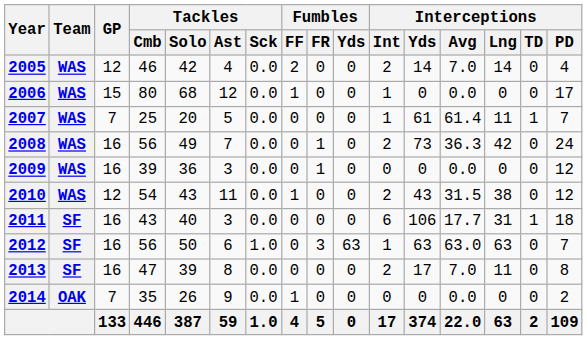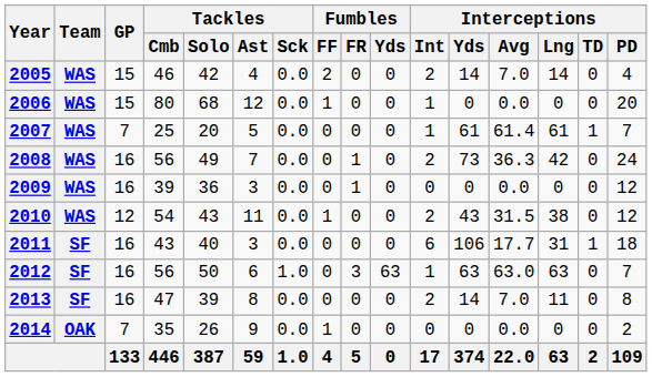 <table class="wikitable" style="text-align:center;">
 <tr>
 <th rowspan="2">Year</th>
 <th rowspan="2">Team</th>
 <th rowspan="2">GP</th>
 <th colspan="4">Tackles</th>
 <th colspan="3">Fumbles</th>
 <th colspan="6">Interceptions</th>
 </tr>
 <tr>
 <th>Cmb</th>
 <th>Solo</th>
 <th>Ast</th>
 <th>Sck</th>
 <th>FF</th>
 <th>FR</th>
 <th>Yds</th>
 <th>Int</th>
 <th>Yds</th>
 <th>Avg</th>
 <th>Lng</th>
 <th>TD</th>
 <th>PD</th>
 </tr>
 <tr>
 <th><a href='#'>2005</a></th>
 <th><a href='#'>WAS</a></th>
-<td>12</td>
+<td>15</td>
 <td>46</td>
 <td>42</td>
 <td>4</td>
 <td>0.0</td>
 <td>2</td>
 <td>0</td>
 <td>0</td>
 <td>2</td>
 <td>14</td>
 <td>7.0</td>
 <td>14</td>
 <td>0</td>
 <td>4</td>
 </tr>
 <tr>
 <th><a href='#'>2006</a></th>
 <th><a href='#'>WAS</a></th>
 <td>15</td>
 <td>80</td>
 <td>68</td>
 <td>12</td>
 <td>0.0</td>
 <td>1</td>
 <td>0</td>
 <td>0</td>
 <td>1</td>
 <td>0</td>
 <td>0.0</td>
 <td>0</td>
 <td>0</td>
-<td>17</td>
+<td>20</td>
 </tr>
 <tr>
 <th><a href='#'>2007</a></th>
 <th><a href='#'>WAS</a></th>
 <td>7</td>
 <td>25</td>
 <td>20</td>
 <td>5</td>
 <td>0.0</td>
 <td>0</td>
 <td>0</td>
 <td>0</td>
 <td>1</td>
 <td>61</td>
 <td>61.4</td>
-<td>11</td>
+<td>61</td>
 <td>1</td>
 <td>7</td>
 </tr>
 <tr>
 <th><a href='#'>2008</a></th>
 <th><a href='#'>WAS</a></th>
 <td>16</td>
 <td>56</td>
 <td>49</td>
 <td>7</td>
 <td>0.0</td>
 <td>0</td>
 <td>1</td>
 <td>0</td>
 <td>2</td>
 <td>73</td>
 <td>36.3</td>
 <td>42</td>
 <td>0</td>
 <td>24</td>
 </tr>
 <tr>
 <th><a href='#'>2009</a></th>
 <th><a href='#'>WAS</a></th>
 <td>16</td>
 <td>39</td>
 <td>36</td>
 <td>3</td>
 <td>0.0</td>
 <td>0</td>
 <td>1</td>
 <td>0</td>
 <td>0</td>
 <td>0</td>
 <td>0.0</td>
 <td>0</td>
 <td>0</td>
 <td>12</td>
 </tr>
 <tr>
 <th><a href='#'>2010</a></th>
 <th><a href='#'>WAS</a></th>
 <td>12</td>
 <td>54</td>
 <td>43</td>
 <td>11</td>
 <td>0.0</td>
 <td>1</td>
 <td>0</td>
 <td>0</td>
 <td>2</td>
 <td>43</td>
 <td>31.5</td>
 <td>38</td>
 <td>0</td>
 <td>12</td>
 </tr>
 <tr>
 <th><a href='#'>2011</a></th>
 <th><a href='#'>SF</a></th>
 <td>16</td>
 <td>43</td>
 <td>40</td>
 <td>3</td>
 <td>0.0</td>
 <td>0</td>
 <td>0</td>
 <td>0</td>
 <td>6</td>
 <td>106</td>
 <td>17.7</td>
 <td>31</td>
 <td>1</td>
 <td>18</td>
 </tr>
 <tr>
 <th><a href='#'>2012</a></th>
 <th><a href='#'>SF</a></th>
 <td>16</td>
 <td>56</td>
 <td>50</td>
 <td>6</td>
 <td>1.0</td>
 <td>0</td>
 <td>3</td>
 <td>63</td>
 <td>1</td>
 <td>63</td>
 <td>63.0</td>
 <td>63</td>
 <td>0</td>
 <td>7</td>
 </tr>
 <tr>
 <th><a href='#'>2013</a></th>
 <th><a href='#'>SF</a></th>
 <td>16</td>
 <td>47</td>
 <td>39</td>
 <td>8</td>
 <td>0.0</td>
 <td>0</td>
 <td>0</td>
 <td>0</td>
 <td>2</td>
-<td>17</td>
+<td>14</td>
 <td>7.0</td>
 <td>11</td>
 <td>0</td>
 <td>8</td>
 </tr>
 <tr>
 <th><a href='#'>2014</a></th>
 <th><a href='#'>OAK</a></th>
 <td>7</td>
 <td>35</td>
 <td>26</td>
 <td>9</td>
 <td>0.0</td>
 <td>1</td>
 <td>0</td>
 <td>0</td>
 <td>0</td>
 <td>0</td>
 <td>0.0</td>
 <td>0</td>
 <td>0</td>
 <td>2</td>
 </tr>
 <tr>
 <th colspan="2"></th>
 <th>133</th>
 <th>446</th>
 <th>387</th>
 <th>59</th>
 <th>1.0</th>
 <th>4</th>
 <th>5</th>
 <th>0</th>
 <th>17</th>
 <th>374</th>
 <th>22.0</th>
 <th>63</th>
 <th>2</th>
 <th>109</th>
 </tr>
 </table>
